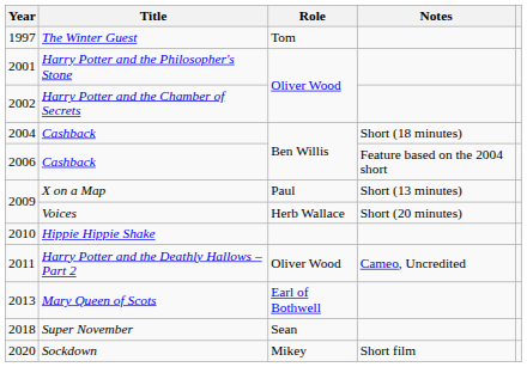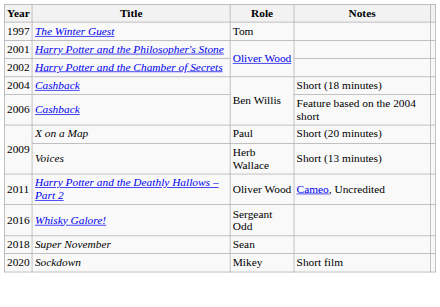 <table class="wikitable" style="font-size: 100%;">
 <tr>
 <th>Year</th>
 <th>Title</th>
 <th>Role</th>
 <th>Notes</th>
 <th></th>
 </tr>
 <tr>
 <td>1997</td>
 <td><em><a href='#'>The Winter Guest</a></em></td>
 <td>Tom</td>
 <td></td>
 <td></td>
 </tr>
 <tr>
 <td>2001</td>
 <td><em><a href='#'>Harry Potter and the Philosopher's Stone</a></em></td>
 <td rowspan=2><a href='#'>Oliver Wood</a></td>
 <td></td>
 <td></td>
 </tr>
 <tr>
 <td>2002</td>
 <td><em><a href='#'>Harry Potter and the Chamber of Secrets</a></em></td>
 <td></td>
 <td></td>
 </tr>
 <tr>
 <td>2004</td>
 <td><em><a href='#'>Cashback</a></em></td>
 <td rowspan=2>Ben Willis</td>
 <td>Short (18 minutes)</td>
 <td></td>
 </tr>
 <tr>
 <td>2006</td>
 <td><em><a href='#'>Cashback</a></em></td>
 <td>Feature based on the 2004 short</td>
 <td></td>
 </tr>
 <tr>
 <td rowspan="2">2009</td>
 <td><em>X on a Map</em></td>
 <td>Paul</td>
-<td>Short (13 minutes)</td>
+<td>Short (20 minutes)</td>
 <td></td>
 </tr>
 <tr>
 <td><em>Voices</em></td>
 <td>Herb Wallace</td>
-<td>Short (20 minutes)</td>
-<td></td>
-</tr>
-<tr>
-<td>2010</td>
-<td><em><a href='#'>Hippie Hippie Shake</a></em></td>
-<td></td>
-<td></td>
+<td>Short (13 minutes)</td>
 <td></td>
 </tr>
 <tr>
 <td>2011</td>
 <td><em><a href='#'>Harry Potter and the Deathly Hallows – Part 2</a></em></td>
 <td>Oliver Wood</td>
 <td><a href='#'>Cameo</a>, Uncredited</td>
 <td></td>
 </tr>
 <tr>
-<td>2013</td>
-<td><em><a href='#'>Mary Queen of Scots</a></em></td>
-<td><a href='#'>Earl of Bothwell</a></td>
+<td>2016</td>
+<td><em><a href='#'>Whisky Galore!</a></em></td>
+<td>Sergeant Odd</td>
 <td></td>
 <td></td>
 </tr>
 <tr>
 <td>2018</td>
 <td><em>Super November</em></td>
 <td>Sean</td>
 <td></td>
 <td></td>
 </tr>
 <tr>
 <td>2020</td>
 <td><em>Sockdown</em></td>
 <td>Mikey</td>
 <td>Short film</td>
 </tr>
 </table>
